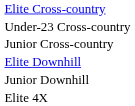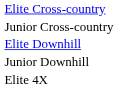 <table>
 <tr>
 <td><a href='#'>Elite Cross-country</a></td>
-<td></td>
-<td></td>
-<td></td>
-</tr>
-<tr>
-<td>Under-23 Cross-country</td>
 <td></td>
 <td></td>
 <td></td>
 </tr>
 <tr>
 <td>Junior Cross-country</td>
 <td></td>
 <td></td>
 <td></td>
 </tr>
 <tr>
 <td><a href='#'>Elite Downhill</a></td>
 <td></td>
 <td></td>
 <td></td>
 </tr>
 <tr>
 <td>Junior Downhill</td>
 <td></td>
 <td></td>
 <td></td>
 </tr>
 <tr>
 <td>Elite 4X </td>
 <td></td>
 <td></td>
 <td></td>
 </tr>
 </table>
